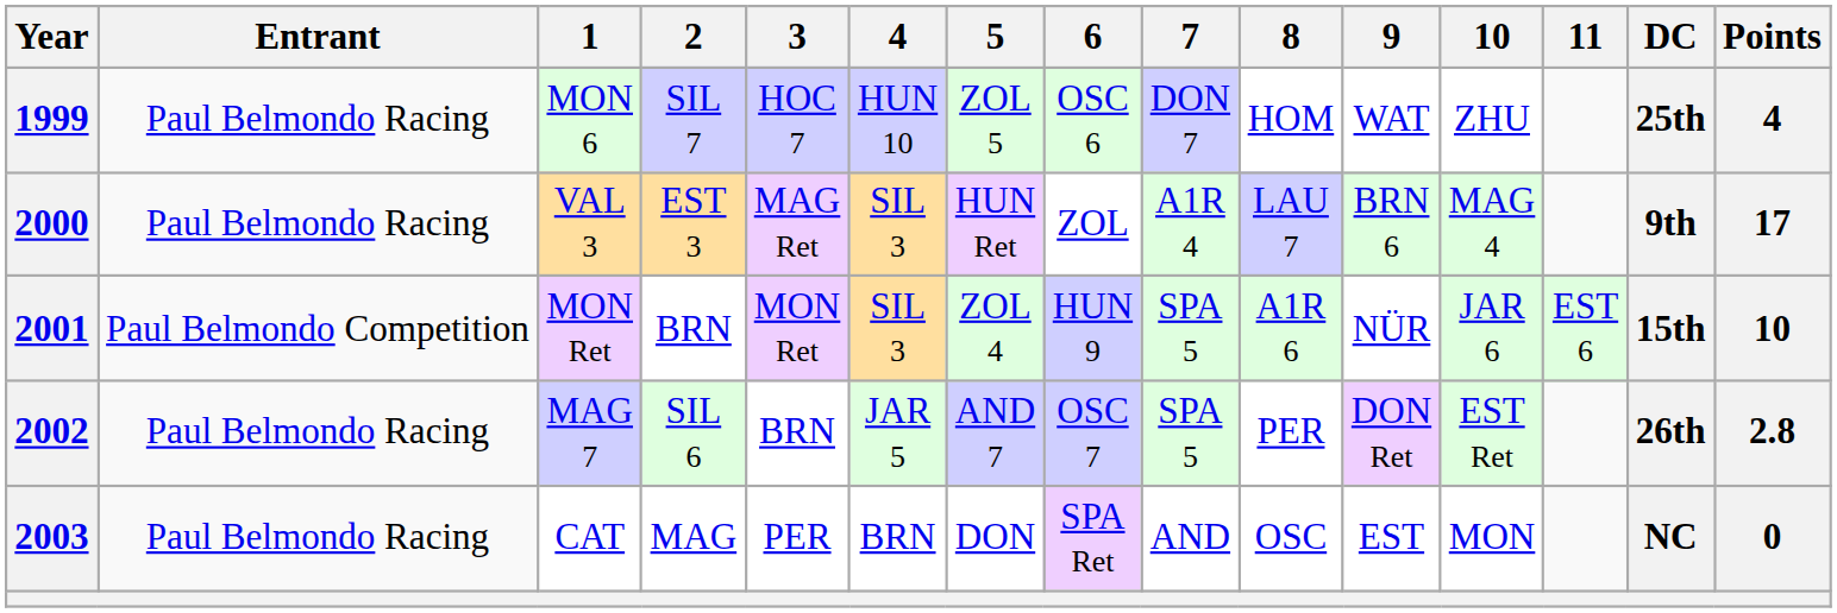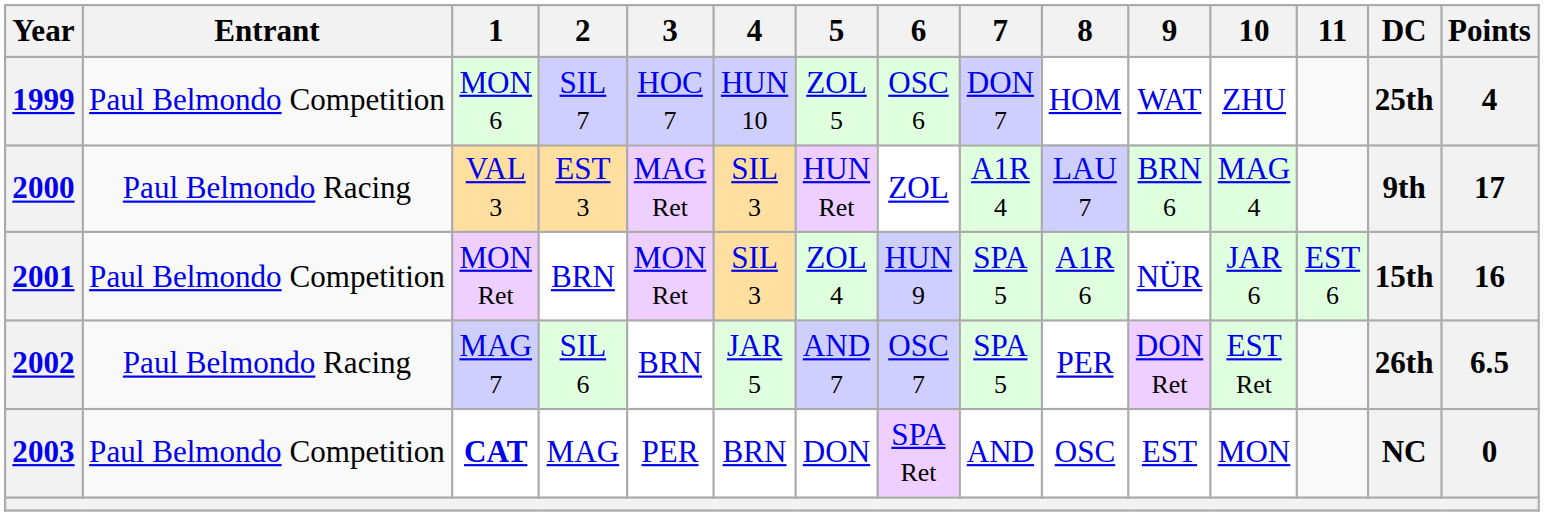 <table class="wikitable" style="text-align:center; font-size:90%">
 <tr>
 <th>Year</th>
 <th>Entrant</th>
 <th>1</th>
 <th>2</th>
 <th>3</th>
 <th>4</th>
 <th>5</th>
 <th>6</th>
 <th>7</th>
 <th>8</th>
 <th>9</th>
 <th>10</th>
 <th>11</th>
 <th>DC</th>
 <th>Points</th>
 </tr>
 <tr>
 <th><a href='#'>1999</a></th>
-<td><a href='#'>Paul Belmondo</a> Racing</td>
+<td><a href='#'>Paul Belmondo</a> Competition</td>
 <td style="background:#DFFFDF;"><a href='#'>MON</a><br><small>6</small></td>
 <td style="background:#CFCFFF;"><a href='#'>SIL</a><br><small>7</small></td>
 <td style="background:#CFCFFF;"><a href='#'>HOC</a><br><small>7</small></td>
 <td style="background:#CFCFFF;"><a href='#'>HUN</a><br><small>10</small></td>
 <td style="background:#DFFFDF;"><a href='#'>ZOL</a><br><small>5</small></td>
 <td style="background:#DFFFDF;"><a href='#'>OSC</a><br><small>6</small></td>
 <td style="background:#CFCFFF;"><a href='#'>DON</a><br><small>7</small></td>
 <td style="background:#FFFFFF;"><a href='#'>HOM</a></td>
 <td style="background:#FFFFFF;"><a href='#'>WAT</a></td>
 <td style="background:#FFFFFF;"><a href='#'>ZHU</a></td>
 <td></td>
 <th>25th</th>
 <th>4</th>
 </tr>
 <tr>
 <th><a href='#'>2000</a></th>
 <td><a href='#'>Paul Belmondo</a> Racing</td>
 <td style="background:#FFDF9F;"><a href='#'>VAL</a><br><small>3</small></td>
 <td style="background:#FFDF9F;"><a href='#'>EST</a><br><small>3</small></td>
 <td style="background:#EFCFFF;"><a href='#'>MAG</a><br><small>Ret</small></td>
 <td style="background:#FFDF9F;"><a href='#'>SIL</a><br><small>3</small></td>
 <td style="background:#EFCFFF;"><a href='#'>HUN</a><br><small>Ret</small></td>
 <td style="background:#FFFFFF;"><a href='#'>ZOL</a></td>
 <td style="background:#DFFFDF;"><a href='#'>A1R</a><br><small>4</small></td>
 <td style="background:#CFCFFF;"><a href='#'>LAU</a><br><small>7</small></td>
 <td style="background:#DFFFDF;"><a href='#'>BRN</a><br><small>6</small></td>
 <td style="background:#DFFFDF;"><a href='#'>MAG</a><br><small>4</small></td>
 <td></td>
 <th>9th</th>
 <th>17</th>
 </tr>
 <tr>
 <th><a href='#'>2001</a></th>
 <td><a href='#'>Paul Belmondo</a> Competition</td>
 <td style="background:#EFCFFF;"><a href='#'>MON</a><br><small>Ret</small></td>
 <td style="background:#FFFFFF;"><a href='#'>BRN</a></td>
 <td style="background:#EFCFFF;"><a href='#'>MON</a><br><small>Ret</small></td>
 <td style="background:#FFDF9F;"><a href='#'>SIL</a><br><small>3</small></td>
 <td style="background:#DFFFDF;"><a href='#'>ZOL</a><br><small>4</small></td>
 <td style="background:#CFCFFF;"><a href='#'>HUN</a><br><small>9</small></td>
 <td style="background:#DFFFDF;"><a href='#'>SPA</a><br><small>5</small></td>
 <td style="background:#DFFFDF;"><a href='#'>A1R</a><br><small>6</small></td>
 <td style="background:#FFFFFF;"><a href='#'>NÜR</a></td>
 <td style="background:#DFFFDF;"><a href='#'>JAR</a><br><small>6</small></td>
 <td style="background:#DFFFDF;"><a href='#'>EST</a><br><small>6</small></td>
 <th>15th</th>
-<th>10</th>
+<th>16</th>
 </tr>
 <tr>
 <th><a href='#'>2002</a></th>
 <td><a href='#'>Paul Belmondo</a> Racing</td>
 <td style="background:#CFCFFF;"><a href='#'>MAG</a><br><small>7</small></td>
 <td style="background:#DFFFDF;"><a href='#'>SIL</a><br><small>6</small></td>
 <td style="background:#FFFFFF;"><a href='#'>BRN</a></td>
 <td style="background:#DFFFDF;"><a href='#'>JAR</a><br><small>5</small></td>
 <td style="background:#CFCFFF;"><a href='#'>AND</a><br><small>7</small></td>
 <td style="background:#CFCFFF;"><a href='#'>OSC</a><br><small>7</small></td>
 <td style="background:#DFFFDF;"><a href='#'>SPA</a><br><small>5</small></td>
 <td style="background:#FFFFFF;"><a href='#'>PER</a></td>
 <td style="background:#EFCFFF;"><a href='#'>DON</a><br><small>Ret</small></td>
 <td style="background:#DFFFDF;"><a href='#'>EST</a><br><small>Ret</small></td>
 <td></td>
 <th>26th</th>
-<th>2.8</th>
+<th>6.5</th>
 </tr>
 <tr>
 <th><a href='#'>2003</a></th>
-<td><a href='#'>Paul Belmondo</a> Racing</td>
-<td style="background:#FFFFFF;"><a href='#'>CAT</a></td>
+<td><a href='#'>Paul Belmondo</a> Competition</td>
+<td style="background:#FFFFFF;"><strong><a href='#'>CAT</a></strong></td>
 <td style="background:#FFFFFF;"><a href='#'>MAG</a></td>
 <td style="background:#FFFFFF;"><a href='#'>PER</a></td>
 <td style="background:#FFFFFF;"><a href='#'>BRN</a></td>
 <td style="background:#FFFFFF;"><a href='#'>DON</a></td>
 <td style="background:#EFCFFF;"><a href='#'>SPA</a><br><small>Ret</small></td>
 <td style="background:#FFFFFF;"><a href='#'>AND</a></td>
 <td style="background:#FFFFFF;"><a href='#'>OSC</a></td>
 <td style="background:#FFFFFF;"><a href='#'>EST</a></td>
 <td style="background:#FFFFFF;"><a href='#'>MON</a></td>
 <td></td>
 <th>NC</th>
 <th>0</th>
 </tr>
 <tr>
 <th colspan="15"></th>
 </tr>
 </table>
